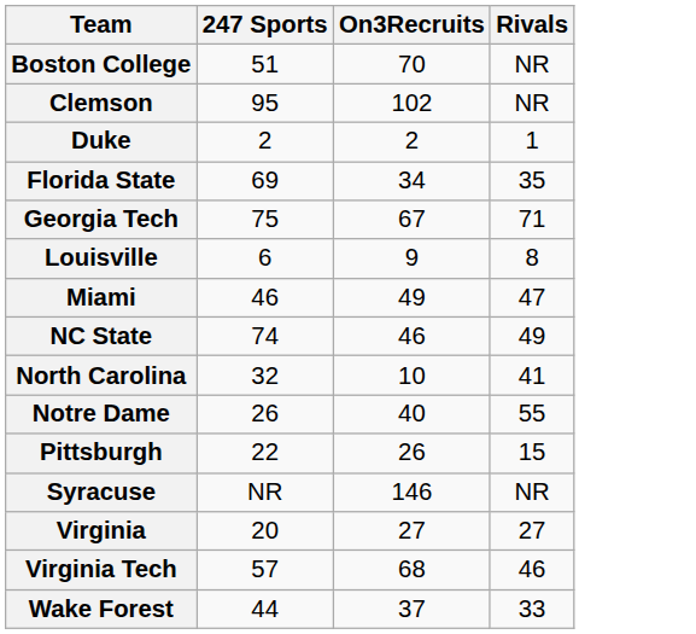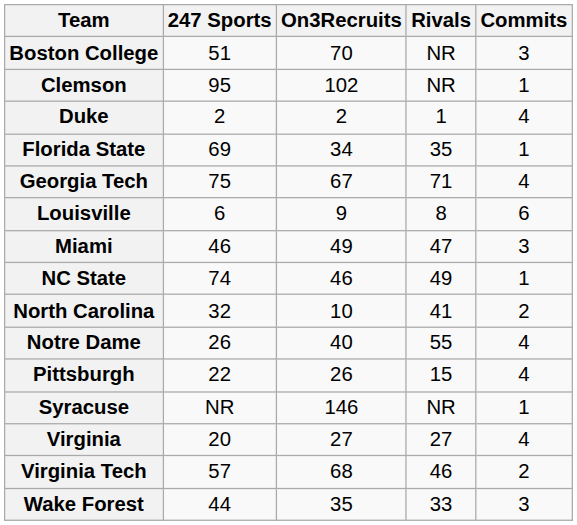 <table class="wikitable sortable" style="text-align:center">
 <tr>
 <th>Team</th>
 <th>247 Sports</th>
 <th>On3Recruits</th>
 <th>Rivals</th>
+<th>Commits</th>
 </tr>
 <tr>
 <th style=>Boston College</th>
 <td>51</td>
 <td>70</td>
 <td>NR</td>
+<td>3</td>
 </tr>
 <tr>
 <th style=>Clemson</th>
 <td>95</td>
 <td>102</td>
 <td>NR</td>
+<td>1</td>
 </tr>
 <tr>
 <th style=>Duke</th>
 <td>2</td>
 <td>2</td>
 <td>1</td>
+<td>4</td>
 </tr>
 <tr>
 <th style=>Florida State</th>
 <td>69</td>
 <td>34</td>
 <td>35</td>
+<td>1</td>
 </tr>
 <tr>
 <th style=>Georgia Tech</th>
 <td>75</td>
 <td>67</td>
 <td>71</td>
+<td>4</td>
 </tr>
 <tr>
 <th style=>Louisville</th>
 <td>6</td>
 <td>9</td>
 <td>8</td>
+<td>6</td>
 </tr>
 <tr>
 <th style=>Miami</th>
 <td>46</td>
 <td>49</td>
 <td>47</td>
+<td>3</td>
 </tr>
 <tr>
 <th style=>NC State</th>
 <td>74</td>
 <td>46</td>
 <td>49</td>
+<td>1</td>
 </tr>
 <tr>
 <th style=>North Carolina</th>
 <td>32</td>
 <td>10</td>
 <td>41</td>
+<td>2</td>
 </tr>
 <tr>
 <th style=>Notre Dame</th>
 <td>26</td>
 <td>40</td>
 <td>55</td>
+<td>4</td>
 </tr>
 <tr>
 <th style=>Pittsburgh</th>
 <td>22</td>
 <td>26</td>
 <td>15</td>
+<td>4</td>
 </tr>
 <tr>
 <th style=>Syracuse</th>
 <td>NR</td>
 <td>146</td>
 <td>NR</td>
+<td>1</td>
 </tr>
 <tr>
 <th style=>Virginia</th>
 <td>20</td>
 <td>27</td>
 <td>27</td>
+<td>4</td>
 </tr>
 <tr>
 <th style=>Virginia Tech</th>
 <td>57</td>
 <td>68</td>
 <td>46</td>
+<td>2</td>
 </tr>
 <tr>
 <th style=>Wake Forest</th>
 <td>44</td>
-<td>37</td>
+<td>35</td>
 <td>33</td>
+<td>3</td>
 </tr>
 </table>
